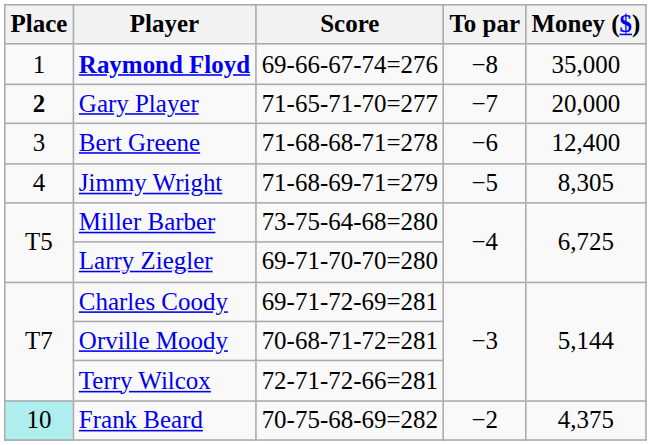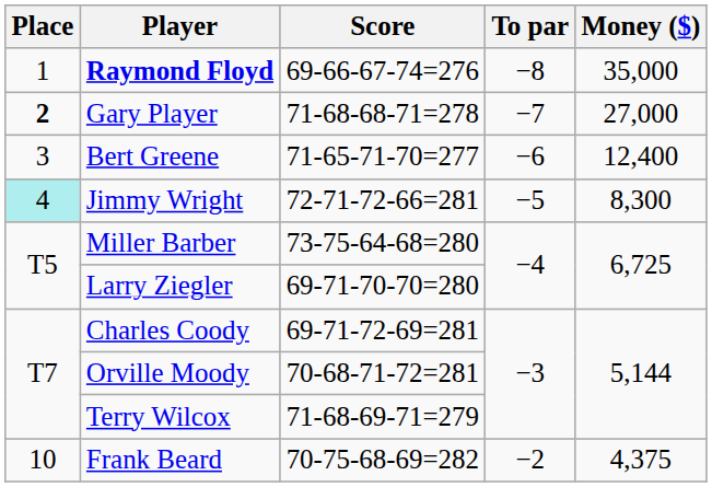 <table class=wikitable>
 <tr>
 <th>Place</th>
 <th>Player</th>
 <th>Score</th>
 <th>To par</th>
 <th>Money (<a href='#'>$</a>)</th>
 </tr>
 <tr>
 <td align=center>1</td>
 <td> <strong><a href='#'>Raymond Floyd</a></strong></td>
 <td>69-66-67-74=276</td>
 <td align=center>−8</td>
 <td align=center>35,000</td>
 </tr>
 <tr>
 <td align=center><strong>2</strong></td>
 <td> <a href='#'>Gary Player</a></td>
-<td>71-65-71-70=277</td>
+<td>71-68-68-71=278</td>
 <td align=center>−7</td>
-<td align=center>20,000</td>
+<td align=center>27,000</td>
 </tr>
 <tr>
 <td align=center>3</td>
 <td> <a href='#'>Bert Greene</a></td>
-<td>71-68-68-71=278</td>
+<td>71-65-71-70=277</td>
 <td align=center>−6</td>
 <td align=center>12,400</td>
 </tr>
 <tr>
-<td align=center>4</td>
+<td align=center style="background: paleturquoise;">4</td>
 <td> <a href='#'>Jimmy Wright</a></td>
-<td>71-68-69-71=279</td>
+<td>72-71-72-66=281</td>
 <td align=center>−5</td>
-<td align=center>8,305</td>
+<td align=center>8,300</td>
 </tr>
 <tr>
 <td rowspan=2 align=center>T5</td>
 <td> <a href='#'>Miller Barber</a></td>
 <td>73-75-64-68=280</td>
 <td rowspan=2 align=center>−4</td>
 <td rowspan=2 align=center>6,725</td>
 </tr>
 <tr>
 <td> <a href='#'>Larry Ziegler</a></td>
 <td>69-71-70-70=280</td>
 </tr>
 <tr>
 <td rowspan=3 align=center>T7</td>
 <td> <a href='#'>Charles Coody</a></td>
 <td>69-71-72-69=281</td>
 <td rowspan=3 align=center>−3</td>
 <td rowspan=3 align=center>5,144</td>
 </tr>
 <tr>
 <td> <a href='#'>Orville Moody</a></td>
 <td>70-68-71-72=281</td>
 </tr>
 <tr>
 <td> <a href='#'>Terry Wilcox</a></td>
-<td>72-71-72-66=281</td>
+<td>71-68-69-71=279</td>
 </tr>
 <tr>
-<td align=center style="background: paleturquoise;">10</td>
+<td align=center>10</td>
 <td> <a href='#'>Frank Beard</a></td>
 <td>70-75-68-69=282</td>
 <td align=center>−2</td>
 <td align=center>4,375</td>
 </tr>
 </table>
